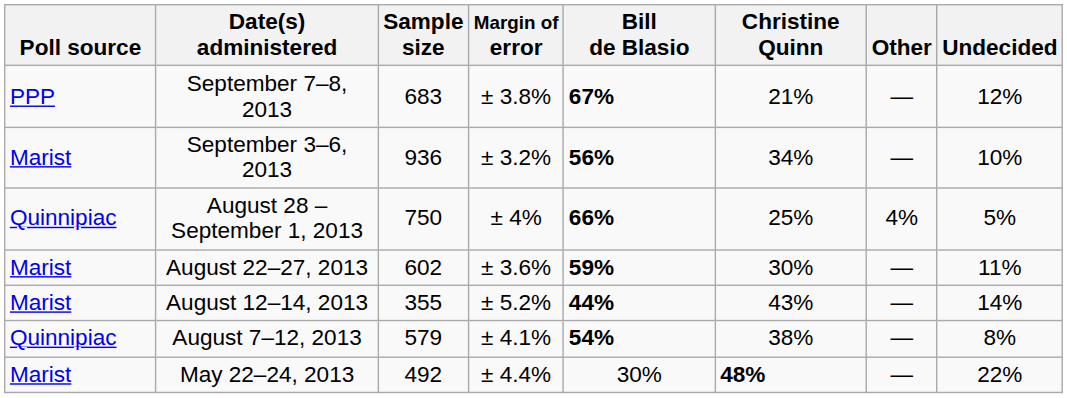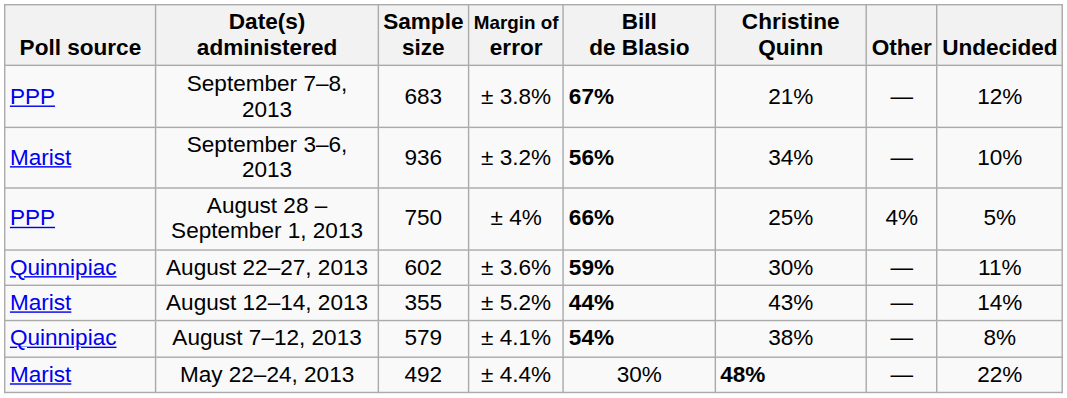 <table class="wikitable">
 <tr valign= bottom>
 <th style="width:100px;">Poll source</th>
 <th style="width:150px;">Date(s)<br>administered</th>
 <th class=small>Sample<br>size</th>
 <th class=small><small>Margin of</small><br>error</th>
 <th style="width:100px;">Bill<br>de Blasio</th>
 <th style="width:100px;">Christine<br>Quinn</th>
 <th>Other</th>
 <th>Undecided</th>
 </tr>
 <tr>
 <td><a href='#'>PPP</a></td>
 <td align=center>September 7–8, 2013</td>
 <td align=center>683</td>
 <td align=center>± 3.8%</td>
 <td><strong>67%</strong></td>
 <td align=center>21%</td>
 <td align=center>—</td>
 <td align=center>12%</td>
 </tr>
 <tr>
 <td><a href='#'>Marist</a></td>
 <td align=center>September 3–6, 2013</td>
 <td align=center>936</td>
 <td align=center>± 3.2%</td>
 <td><strong>56%</strong></td>
 <td align=center>34%</td>
 <td align=center>—</td>
 <td align=center>10%</td>
 </tr>
 <tr>
-<td><a href='#'>Quinnipiac</a></td>
+<td><a href='#'>PPP</a></td>
 <td align=center>August 28 – September 1, 2013</td>
 <td align=center>750</td>
 <td align=center>± 4%</td>
 <td><strong>66%</strong></td>
 <td align=center>25%</td>
 <td align=center>4%</td>
 <td align=center>5%</td>
 </tr>
 <tr>
-<td><a href='#'>Marist</a></td>
+<td><a href='#'>Quinnipiac</a></td>
 <td align=center>August 22–27, 2013</td>
 <td align=center>602</td>
 <td align=center>± 3.6%</td>
 <td><strong>59%</strong></td>
 <td align=center>30%</td>
 <td align=center>—</td>
 <td align=center>11%</td>
 </tr>
 <tr>
 <td><a href='#'>Marist</a></td>
 <td align=center>August 12–14, 2013</td>
 <td align=center>355</td>
 <td align=center>± 5.2%</td>
 <td><strong>44%</strong></td>
 <td align=center>43%</td>
 <td align=center>—</td>
 <td align=center>14%</td>
 </tr>
 <tr>
 <td><a href='#'>Quinnipiac</a></td>
 <td align=center>August 7–12, 2013</td>
 <td align=center>579</td>
 <td align=center>± 4.1%</td>
 <td><strong>54%</strong></td>
 <td align=center>38%</td>
 <td align=center>—</td>
 <td align=center>8%</td>
 </tr>
 <tr>
 <td><a href='#'>Marist</a></td>
 <td align=center>May 22–24, 2013</td>
 <td align=center>492</td>
 <td align=center>± 4.4%</td>
 <td align=center>30%</td>
 <td><strong>48%</strong></td>
 <td align=center>—</td>
 <td align=center>22%</td>
 </tr>
 </table>
